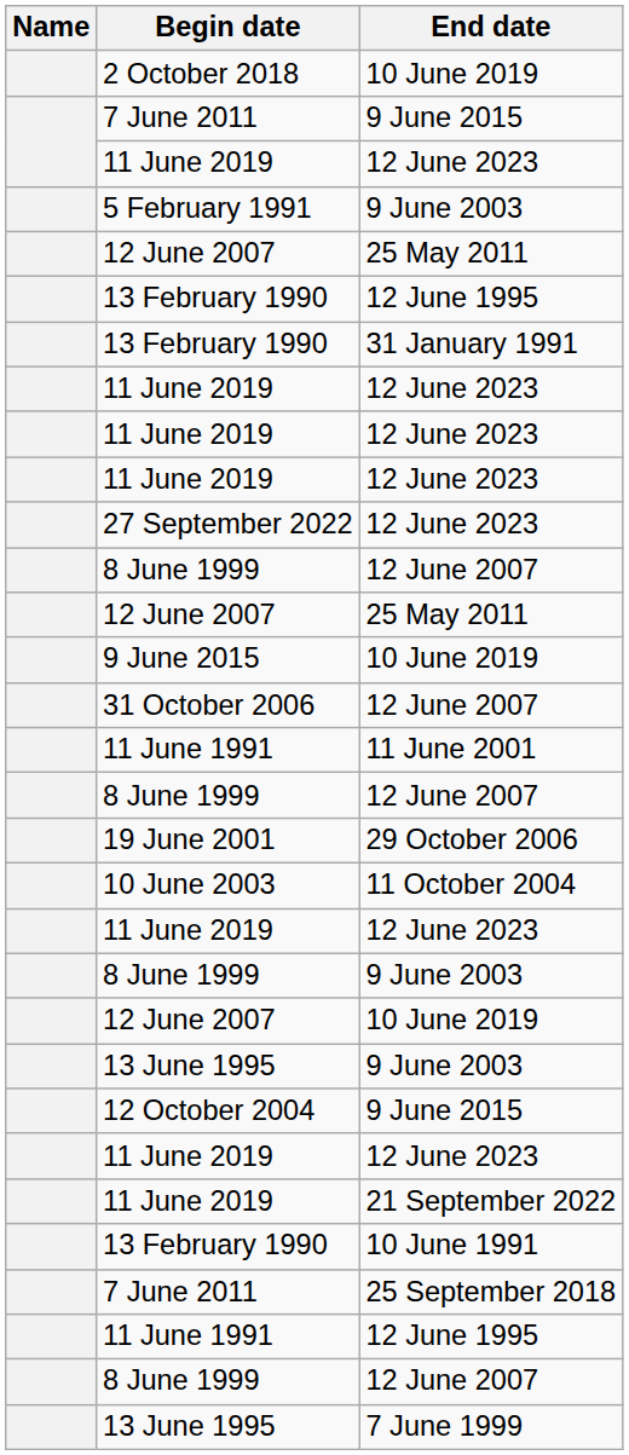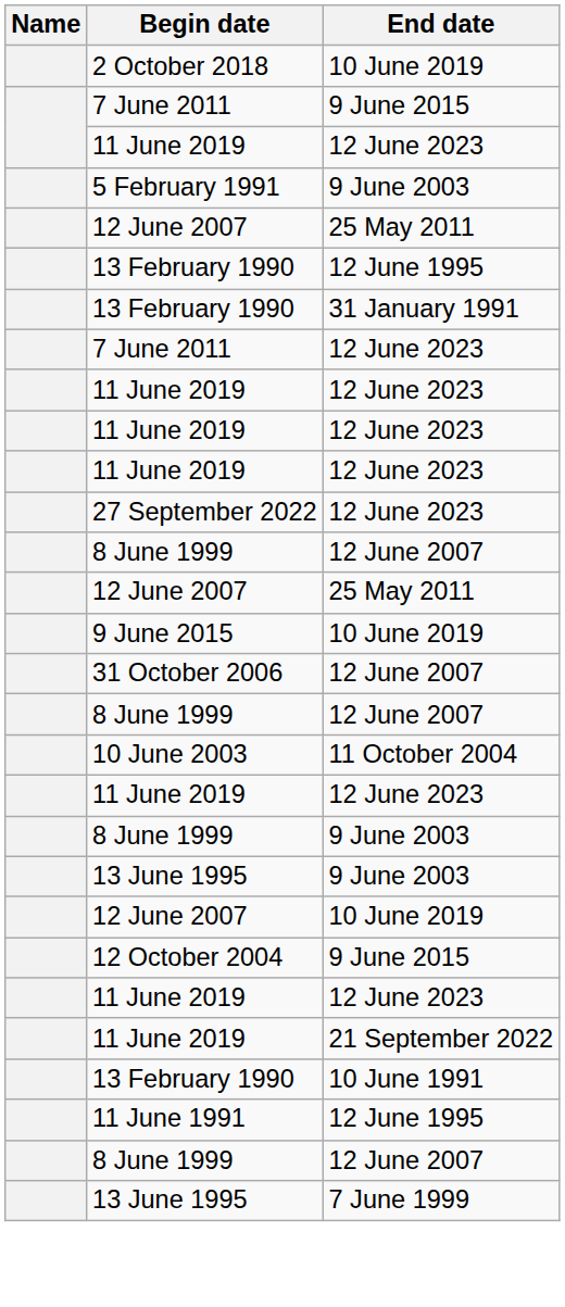 <table class="wikitable sortable plainrowheaders">
 <tr>
 <th scope="col">Name</th>
 <th scope="col">Begin date</th>
 <th scope="col">End date</th>
 </tr>
 <tr>
 <th scope="row"></th>
 <td>2 October 2018</td>
 <td>10 June 2019</td>
 </tr>
 <tr>
 <th scope="row" rowspan="2"></th>
 <td>7 June 2011</td>
 <td>9 June 2015</td>
 </tr>
 <tr>
 <td>11 June 2019</td>
 <td>12 June 2023</td>
 </tr>
 <tr>
 <th scope="row"></th>
 <td>5 February 1991</td>
 <td>9 June 2003</td>
 </tr>
 <tr>
 <th scope="row"></th>
 <td>12 June 2007</td>
 <td>25 May 2011</td>
 </tr>
 <tr>
 <th scope="row"></th>
 <td>13 February 1990</td>
 <td>12 June 1995</td>
 </tr>
 <tr>
 <th scope="row"></th>
 <td>13 February 1990</td>
 <td>31 January 1991</td>
+</tr>
+<tr>
+<th scope="row"></th>
+<td>7 June 2011</td>
+<td>12 June 2023</td>
 </tr>
 <tr>
 <th scope="row"></th>
 <td>11 June 2019</td>
 <td>12 June 2023</td>
 </tr>
 <tr>
 <th scope="row"></th>
 <td>11 June 2019</td>
 <td>12 June 2023</td>
 </tr>
 <tr>
 <th scope="row"></th>
 <td>11 June 2019</td>
 <td>12 June 2023</td>
 </tr>
 <tr>
 <th scope="row"></th>
 <td>27 September 2022</td>
 <td>12 June 2023</td>
 </tr>
 <tr>
 <th scope="row"></th>
 <td>8 June 1999</td>
 <td>12 June 2007</td>
 </tr>
 <tr>
 <th scope="row"></th>
 <td>12 June 2007</td>
 <td>25 May 2011</td>
 </tr>
 <tr>
 <th scope="row"></th>
 <td>9 June 2015</td>
 <td>10 June 2019</td>
 </tr>
 <tr>
 <th scope="row"></th>
 <td>31 October 2006</td>
 <td>12 June 2007</td>
 </tr>
 <tr>
 <th scope="row"></th>
-<td>11 June 1991</td>
-<td>11 June 2001</td>
-</tr>
-<tr>
-<th scope="row"></th>
 <td>8 June 1999</td>
 <td>12 June 2007</td>
-</tr>
-<tr>
-<th scope="row"></th>
-<td>19 June 2001</td>
-<td>29 October 2006</td>
 </tr>
 <tr>
 <th scope="row"></th>
 <td>10 June 2003</td>
 <td>11 October 2004</td>
 </tr>
 <tr>
 <th scope="row"></th>
 <td>11 June 2019</td>
 <td>12 June 2023</td>
 </tr>
 <tr>
 <th scope="row"></th>
 <td>8 June 1999</td>
 <td>9 June 2003</td>
 </tr>
 <tr>
 <th scope="row"></th>
-<td>12 June 2007</td>
-<td>10 June 2019</td>
+<td>13 June 1995</td>
+<td>9 June 2003</td>
 </tr>
 <tr>
 <th scope="row"></th>
-<td>13 June 1995</td>
-<td>9 June 2003</td>
+<td>12 June 2007</td>
+<td>10 June 2019</td>
 </tr>
 <tr>
 <th scope="row"></th>
 <td>12 October 2004</td>
 <td>9 June 2015</td>
 </tr>
 <tr>
 <th scope="row"></th>
 <td>11 June 2019</td>
 <td>12 June 2023</td>
 </tr>
 <tr>
 <th scope="row"></th>
 <td>11 June 2019</td>
 <td>21 September 2022</td>
 </tr>
 <tr>
 <th scope="row"></th>
 <td>13 February 1990</td>
 <td>10 June 1991</td>
 </tr>
 <tr>
 <th scope="row"></th>
-<td>7 June 2011</td>
-<td>25 September 2018</td>
-</tr>
-<tr>
-<th scope="row"></th>
 <td>11 June 1991</td>
 <td>12 June 1995</td>
 </tr>
 <tr>
 <th scope="row"></th>
 <td>8 June 1999</td>
 <td>12 June 2007</td>
 </tr>
 <tr>
 <th scope="row"></th>
 <td>13 June 1995</td>
 <td>7 June 1999</td>
 </tr>
 </table>
